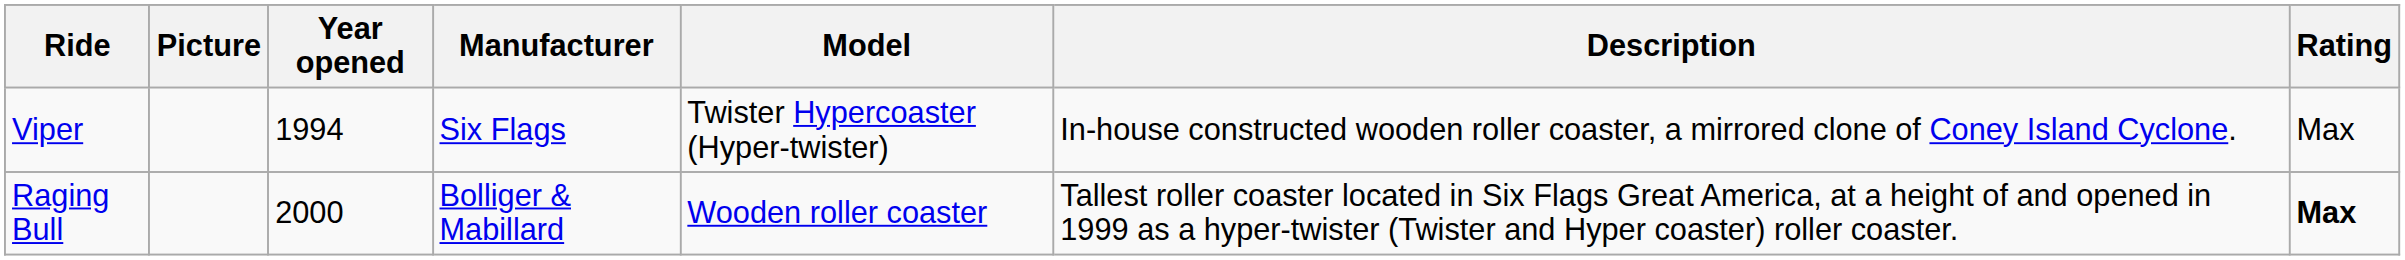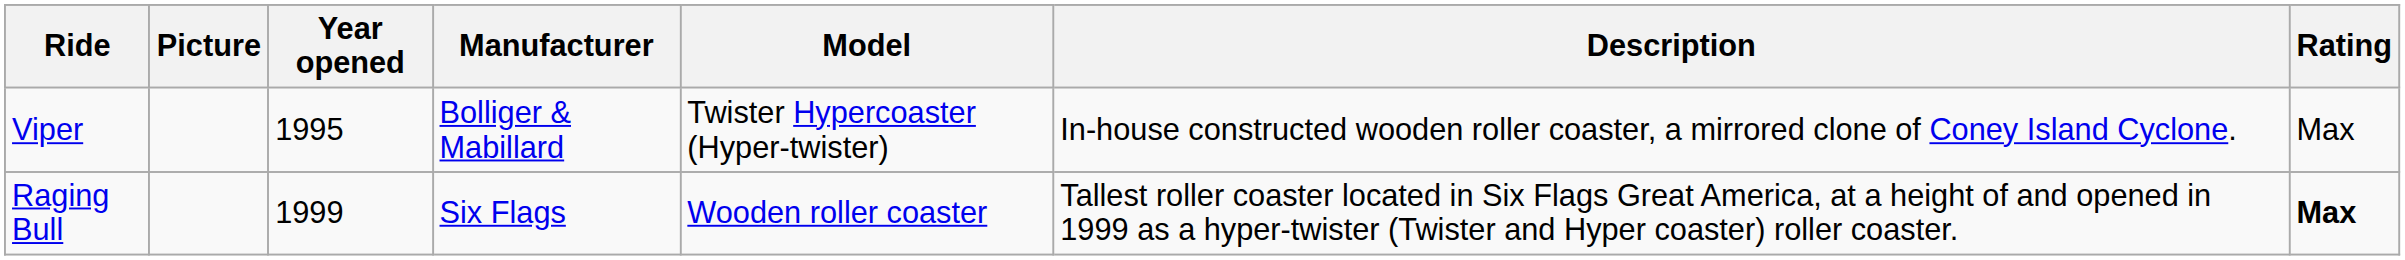 <table class="wikitable sortable">
 <tr>
 <th>Ride</th>
 <th>Picture</th>
 <th>Year opened</th>
 <th>Manufacturer</th>
 <th>Model</th>
 <th>Description</th>
 <th>Rating</th>
 </tr>
 <tr>
 <td><a href='#'>Viper</a></td>
 <td></td>
-<td>1994</td>
-<td><a href='#'>Six Flags</a></td>
+<td>1995</td>
+<td><a href='#'>Bolliger & Mabillard</a></td>
 <td>Twister <a href='#'>Hypercoaster</a> (Hyper-twister)</td>
 <td>In-house constructed wooden roller coaster, a mirrored clone of <a href='#'>Coney Island Cyclone</a>.</td>
 <td>Max</td>
 </tr>
 <tr>
 <td><a href='#'>Raging Bull</a></td>
 <td></td>
-<td>2000</td>
-<td><a href='#'>Bolliger & Mabillard</a></td>
+<td>1999</td>
+<td><a href='#'>Six Flags</a></td>
 <td><a href='#'>Wooden roller coaster</a></td>
 <td>Tallest roller coaster located in Six Flags Great America, at a height of  and opened in 1999 as a hyper-twister (Twister and Hyper coaster) roller coaster.</td>
 <td><strong>Max</strong></td>
 </tr>
 </table>
